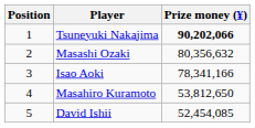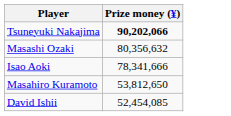 <table class="wikitable">
 <tr>
-<th>Position</th>
 <th>Player</th>
 <th>Prize money (<a href='#'>¥</a>)</th>
 </tr>
 <tr>
-<td align=center>1</td>
 <td> <a href='#'>Tsuneyuki Nakajima</a></td>
 <td align=center><strong>90,202,066</strong></td>
 </tr>
 <tr>
-<td align=center>2</td>
 <td> <a href='#'>Masashi Ozaki</a></td>
 <td align=center>80,356,632</td>
 </tr>
 <tr>
-<td align=center>3</td>
 <td> <a href='#'>Isao Aoki</a></td>
-<td align=center>78,341,166</td>
+<td align=center>78,341,666</td>
 </tr>
 <tr>
-<td align=center>4</td>
 <td> <a href='#'>Masahiro Kuramoto</a></td>
 <td align=center>53,812,650</td>
 </tr>
 <tr>
-<td align=center>5</td>
 <td> <a href='#'>David Ishii</a></td>
 <td align=center>52,454,085</td>
 </tr>
 </table>
